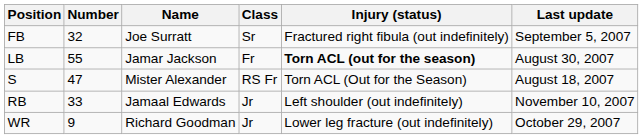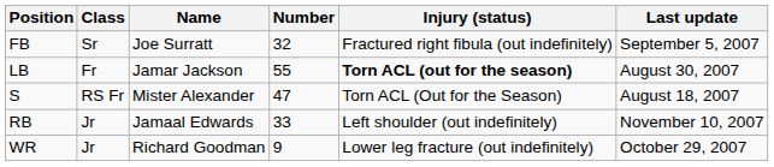 <table class="wikitable">
 <tr>
 <th><strong>Position</strong></th>
+<th><strong>Class</strong></th>
+<th><strong>Name</strong></th>
 <th><strong>Number</strong></th>
-<th><strong>Name</strong></th>
-<th><strong>Class</strong></th>
 <th><strong>Injury (status)</strong></th>
 <th><strong>Last update</strong></th>
 </tr>
 <tr>
 <td>FB</td>
+<td>Sr</td>
+<td>Joe Surratt</td>
 <td>32</td>
-<td>Joe Surratt</td>
-<td>Sr</td>
 <td>Fractured right fibula (out indefinitely)</td>
 <td>September 5, 2007</td>
 </tr>
 <tr>
 <td>LB</td>
+<td>Fr</td>
+<td>Jamar Jackson</td>
 <td>55</td>
-<td>Jamar Jackson</td>
-<td>Fr</td>
 <td><strong>Torn ACL (out for the season)</strong></td>
 <td>August 30, 2007</td>
 </tr>
 <tr>
 <td>S</td>
+<td>RS Fr</td>
+<td>Mister Alexander</td>
 <td>47</td>
-<td>Mister Alexander</td>
-<td>RS Fr</td>
 <td>Torn ACL  (Out for the Season)</td>
 <td>August 18, 2007</td>
 </tr>
 <tr>
 <td>RB</td>
+<td>Jr</td>
+<td>Jamaal Edwards</td>
 <td>33</td>
-<td>Jamaal Edwards</td>
-<td>Jr</td>
 <td>Left shoulder (out indefinitely)</td>
 <td>November 10, 2007</td>
 </tr>
 <tr>
 <td>WR</td>
+<td>Jr</td>
+<td>Richard Goodman</td>
 <td>9</td>
-<td>Richard Goodman</td>
-<td>Jr</td>
 <td>Lower leg fracture (out indefinitely)</td>
 <td>October 29, 2007</td>
 </tr>
 </table>
